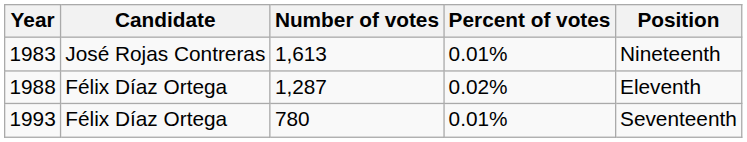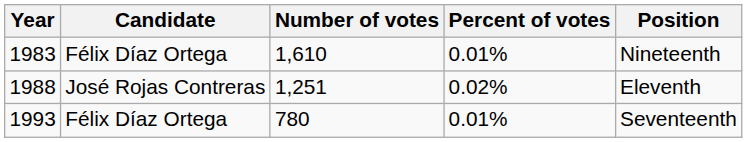 <table class="wikitable">
 <tr>
 <th>Year</th>
 <th>Candidate</th>
 <th>Number of votes</th>
 <th>Percent of votes</th>
 <th>Position</th>
 </tr>
 <tr>
 <td>1983</td>
-<td>José Rojas Contreras</td>
-<td>1,613</td>
+<td>Félix Díaz Ortega</td>
+<td>1,610</td>
 <td>0.01%</td>
 <td>Nineteenth</td>
 </tr>
 <tr>
 <td>1988</td>
-<td>Félix Díaz Ortega</td>
-<td>1,287</td>
+<td>José Rojas Contreras</td>
+<td>1,251</td>
 <td>0.02%</td>
 <td>Eleventh</td>
 </tr>
 <tr>
 <td>1993</td>
 <td>Félix Díaz Ortega</td>
 <td>780</td>
 <td>0.01%</td>
 <td>Seventeenth</td>
 </tr>
 </table>
